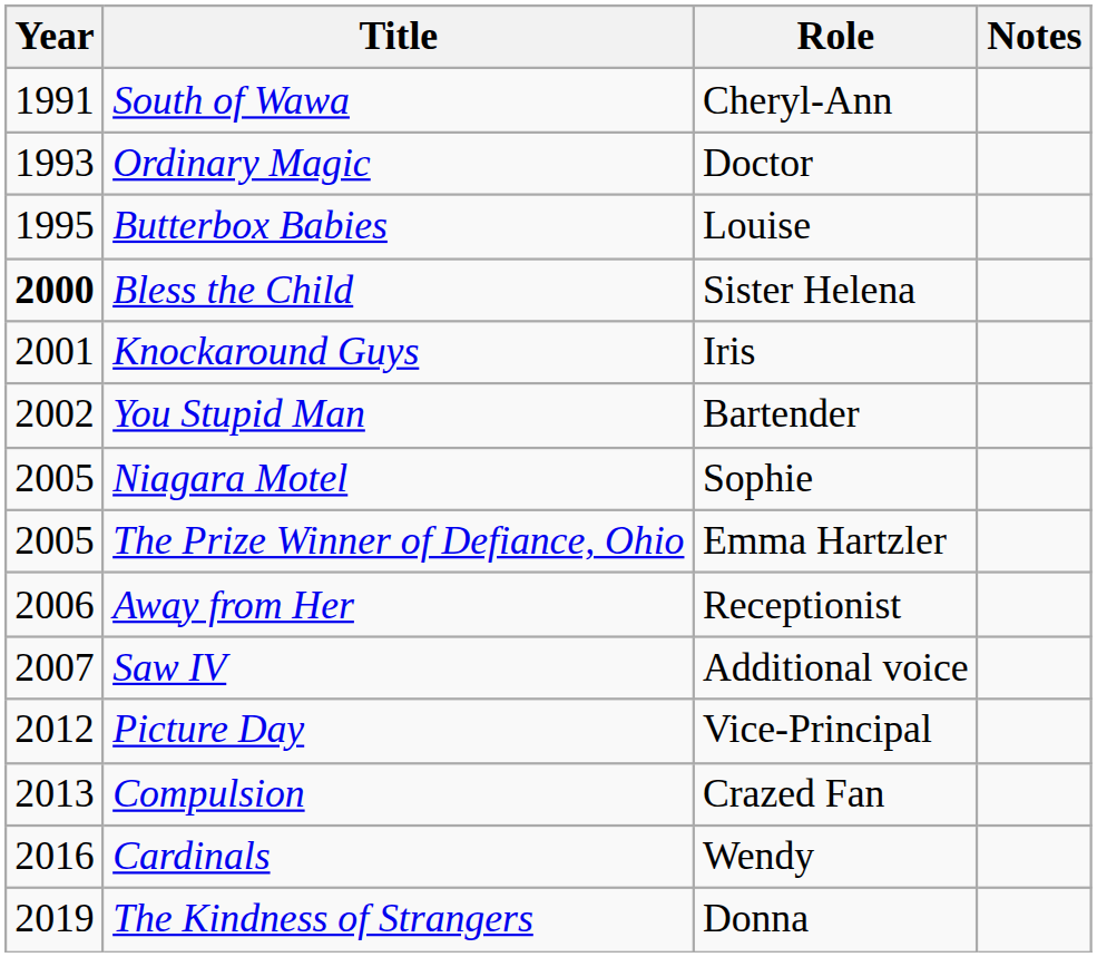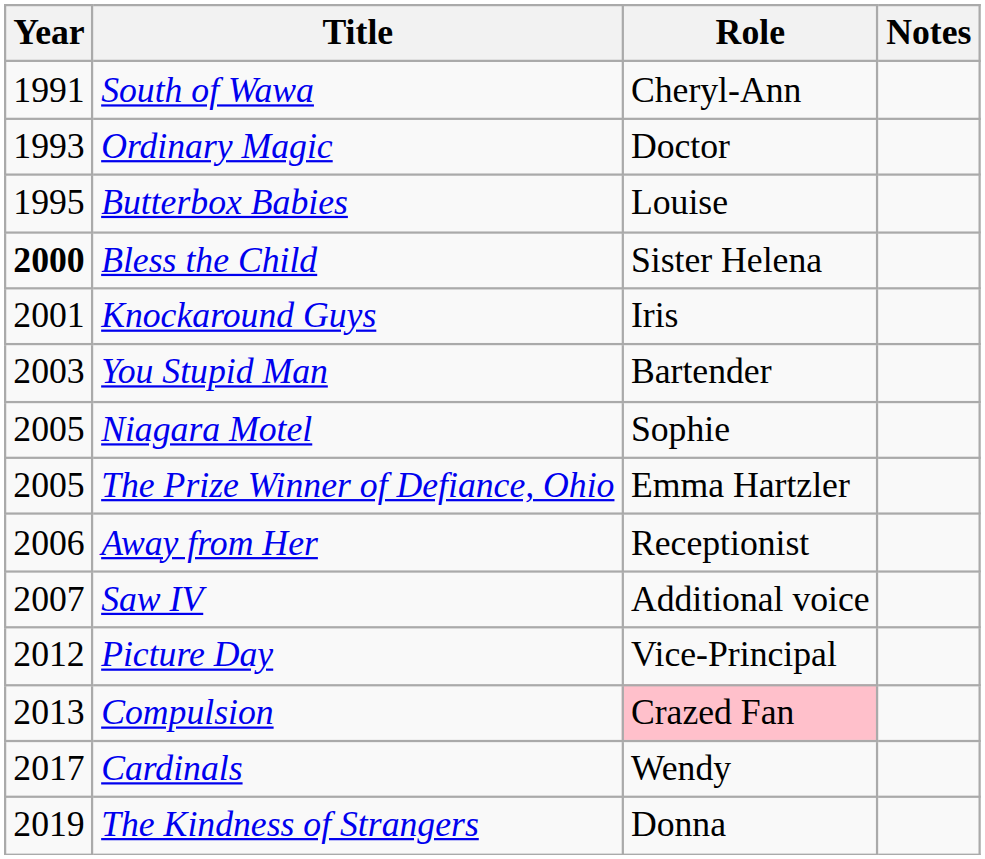 <table class="wikitable sortable">
 <tr>
 <th>Year</th>
 <th>Title</th>
 <th>Role</th>
 <th class="unsortable">Notes</th>
 </tr>
 <tr>
 <td>1991</td>
 <td><em><a href='#'>South of Wawa</a></em></td>
 <td>Cheryl-Ann</td>
 <td></td>
 </tr>
 <tr>
 <td>1993</td>
 <td><em><a href='#'>Ordinary Magic</a></em></td>
 <td>Doctor</td>
 <td></td>
 </tr>
 <tr>
 <td>1995</td>
 <td><em><a href='#'>Butterbox Babies</a></em></td>
 <td>Louise</td>
 <td></td>
 </tr>
 <tr>
 <td><strong>2000</strong></td>
 <td><em><a href='#'>Bless the Child</a></em></td>
 <td>Sister Helena</td>
 <td></td>
 </tr>
 <tr>
 <td>2001</td>
 <td><em><a href='#'>Knockaround Guys</a></em></td>
 <td>Iris</td>
 <td></td>
 </tr>
 <tr>
-<td>2002</td>
+<td>2003</td>
 <td><em><a href='#'>You Stupid Man</a></em></td>
 <td>Bartender</td>
 <td></td>
 </tr>
 <tr>
 <td>2005</td>
 <td><em><a href='#'>Niagara Motel</a></em></td>
 <td>Sophie</td>
 <td></td>
 </tr>
 <tr>
 <td>2005</td>
 <td data-sort-value="Prize Winner of Defiance, Ohio, The"><em><a href='#'>The Prize Winner of Defiance, Ohio</a></em></td>
 <td>Emma Hartzler</td>
 <td></td>
 </tr>
 <tr>
 <td>2006</td>
 <td><em><a href='#'>Away from Her</a></em></td>
 <td>Receptionist</td>
 <td></td>
 </tr>
 <tr>
 <td>2007</td>
 <td><em><a href='#'>Saw IV</a></em></td>
 <td>Additional voice</td>
 <td></td>
 </tr>
 <tr>
 <td>2012</td>
 <td><a href='#'><em>Picture Day</em></a></td>
 <td>Vice-Principal</td>
 <td></td>
 </tr>
 <tr>
 <td>2013</td>
 <td><a href='#'><em>Compulsion</em></a></td>
-<td>Crazed Fan</td>
+<td style="background: pink;">Crazed Fan</td>
 <td></td>
 </tr>
 <tr>
-<td>2016</td>
+<td>2017</td>
 <td><a href='#'><em>Cardinals</em></a></td>
 <td>Wendy</td>
 <td></td>
 </tr>
 <tr>
 <td>2019</td>
 <td data-sort-value="Kindness of Strangers, The"><a href='#'><em>The Kindness of Strangers</em></a></td>
 <td>Donna</td>
 <td></td>
 </tr>
 </table>
